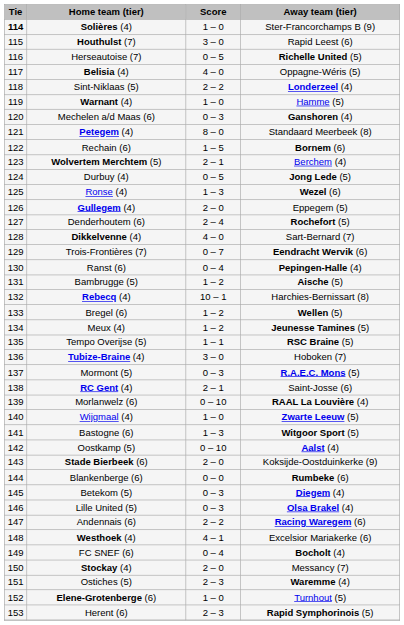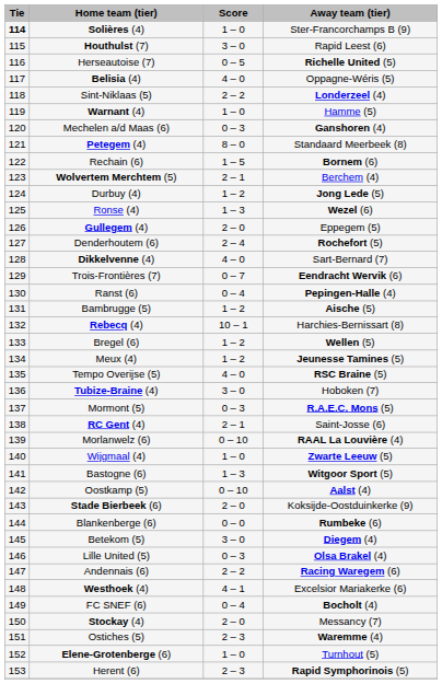 <table class="wikitable" style="width: 600px; background:WhiteSmoke; text-align:center; font-size:90%">
 <tr>
 <td scope="col" style="width:  5.00%; background:silver;"><strong>Tie</strong></td>
 <td scope="col" style="width: 36.25%; background:silver;"><strong>Home team (tier)</strong></td>
 <td scope="col" style="width: 12.50%; background:silver;"><strong>Score</strong></td>
 <td scope="col" style="width: 36.25%; background:silver;"><strong>Away team (tier)</strong></td>
 </tr>
 <tr>
 <td><strong>114</strong></td>
 <td><strong>Solières</strong> (4)</td>
 <td>1 – 0</td>
 <td>Ster-Francorchamps B (9)</td>
 </tr>
 <tr>
 <td>115</td>
 <td><strong>Houthulst</strong> (7)</td>
 <td>3 – 0</td>
 <td>Rapid Leest (6)</td>
 </tr>
 <tr>
 <td>116</td>
 <td>Herseautoise (7)</td>
 <td>0 – 5</td>
 <td><strong>Richelle United</strong> (5)</td>
 </tr>
 <tr>
 <td>117</td>
 <td><strong>Belisia</strong> (4)</td>
 <td>4 – 0</td>
 <td>Oppagne-Wéris (5)</td>
 </tr>
 <tr>
 <td>118</td>
 <td>Sint-Niklaas (5)</td>
 <td>2 – 2 </td>
 <td><strong><a href='#'>Londerzeel</a></strong> (4)</td>
 </tr>
 <tr>
 <td>119</td>
 <td><strong>Warnant</strong> (4)</td>
 <td>1 – 0</td>
 <td><a href='#'>Hamme</a> (5)</td>
 </tr>
 <tr>
 <td>120</td>
 <td>Mechelen a/d Maas (6)</td>
 <td>0 – 3</td>
 <td><strong>Ganshoren</strong> (4)</td>
 </tr>
 <tr>
 <td>121</td>
 <td><strong><a href='#'>Petegem</a></strong> (4)</td>
 <td>8 – 0</td>
 <td>Standaard Meerbeek (8)</td>
 </tr>
 <tr>
 <td>122</td>
 <td>Rechain (6)</td>
 <td>1 – 5</td>
 <td><strong>Bornem</strong> (6)</td>
 </tr>
 <tr>
 <td>123</td>
 <td><strong>Wolvertem Merchtem</strong> (5)</td>
 <td>2 – 1</td>
 <td><a href='#'>Berchem</a> (4)</td>
 </tr>
 <tr>
 <td>124</td>
 <td>Durbuy (4)</td>
-<td>0 – 5</td>
+<td>1 – 2</td>
 <td><strong>Jong Lede</strong> (5)</td>
 </tr>
 <tr>
 <td>125</td>
 <td><a href='#'>Ronse</a> (4)</td>
 <td>1 – 3</td>
 <td><strong>Wezel</strong> (6)</td>
 </tr>
 <tr>
 <td>126</td>
 <td><strong><a href='#'>Gullegem</a></strong> (4)</td>
 <td>2 – 0</td>
 <td>Eppegem (5)</td>
 </tr>
 <tr>
 <td>127</td>
 <td>Denderhoutem (6)</td>
 <td>2 – 4</td>
 <td><strong>Rochefort</strong> (5)</td>
 </tr>
 <tr>
 <td>128</td>
 <td><strong>Dikkelvenne</strong> (4)</td>
 <td>4 – 0</td>
 <td>Sart-Bernard (7)</td>
 </tr>
 <tr>
 <td>129</td>
 <td>Trois-Frontières (7)</td>
 <td>0 – 7</td>
 <td><strong>Eendracht Wervik</strong> (6)</td>
 </tr>
 <tr>
 <td>130</td>
 <td>Ranst (6)</td>
 <td>0 – 4</td>
 <td><strong>Pepingen-Halle</strong> (4)</td>
 </tr>
 <tr>
 <td>131</td>
 <td>Bambrugge (5)</td>
 <td>1 – 2</td>
 <td><strong>Aische</strong> (5)</td>
 </tr>
 <tr>
 <td>132</td>
 <td><strong><a href='#'>Rebecq</a></strong> (4)</td>
 <td>10 – 1</td>
 <td>Harchies-Bernissart (8)</td>
 </tr>
 <tr>
 <td>133</td>
 <td>Bregel (6)</td>
 <td>1 – 2</td>
 <td><strong>Wellen</strong> (5)</td>
 </tr>
 <tr>
 <td>134</td>
 <td>Meux (4)</td>
 <td>1 – 2</td>
 <td><strong>Jeunesse Tamines</strong> (5)</td>
 </tr>
 <tr>
 <td>135</td>
 <td>Tempo Overijse (5)</td>
-<td>1 – 1 </td>
+<td>4 – 0</td>
 <td><strong>RSC Braine</strong> (5)</td>
 </tr>
 <tr>
 <td>136</td>
 <td><strong><a href='#'>Tubize-Braine</a></strong> (4)</td>
 <td>3 – 0</td>
 <td>Hoboken (7)</td>
 </tr>
 <tr>
 <td>137</td>
 <td>Mormont (5)</td>
 <td>0 – 3</td>
 <td><strong><a href='#'>R.A.E.C. Mons</a></strong> (5)</td>
 </tr>
 <tr>
 <td>138</td>
 <td><strong><a href='#'>RC Gent</a></strong> (4)</td>
 <td>2 – 1</td>
 <td>Saint-Josse (6)</td>
 </tr>
 <tr>
 <td>139</td>
 <td>Morlanwelz (6)</td>
 <td>0 – 10</td>
 <td><strong>RAAL La Louvière</strong> (4)</td>
 </tr>
 <tr>
 <td>140</td>
 <td><a href='#'>Wijgmaal</a> (4)</td>
 <td>1 – 0</td>
 <td><strong><a href='#'>Zwarte Leeuw</a></strong> (5)</td>
 </tr>
 <tr>
 <td>141</td>
 <td>Bastogne (6)</td>
 <td>1 – 3</td>
 <td><strong>Witgoor Sport</strong> (5)</td>
 </tr>
 <tr>
 <td>142</td>
 <td>Oostkamp (5)</td>
 <td>0 – 10</td>
 <td><strong><a href='#'>Aalst</a></strong> (4)</td>
 </tr>
 <tr>
 <td>143</td>
 <td><strong>Stade Bierbeek</strong> (6)</td>
 <td>2 – 0</td>
 <td>Koksijde-Oostduinkerke (9)</td>
 </tr>
 <tr>
 <td>144</td>
 <td>Blankenberge (6)</td>
 <td>0 – 0 </td>
 <td><strong>Rumbeke</strong> (6)</td>
 </tr>
 <tr>
 <td>145</td>
 <td>Betekom (5)</td>
-<td>0 – 3</td>
+<td>3 – 0</td>
 <td><strong><a href='#'>Diegem</a></strong> (4)</td>
 </tr>
 <tr>
 <td>146</td>
 <td>Lille United (5)</td>
 <td>0 – 3</td>
 <td><strong><a href='#'>Olsa Brakel</a></strong> (4)</td>
 </tr>
 <tr>
 <td>147</td>
 <td>Andennais (6)</td>
 <td>2 – 2 </td>
 <td><strong><a href='#'>Racing Waregem</a></strong> (6)</td>
 </tr>
 <tr>
 <td>148</td>
 <td><strong>Westhoek</strong> (4)</td>
 <td>4 – 1</td>
 <td>Excelsior Mariakerke (6)</td>
 </tr>
 <tr>
 <td>149</td>
 <td>FC SNEF (6)</td>
 <td>0 – 4</td>
 <td><strong>Bocholt</strong> (4)</td>
 </tr>
 <tr>
 <td>150</td>
 <td><strong>Stockay</strong> (4)</td>
 <td>2 – 0</td>
 <td>Messancy (7)</td>
 </tr>
 <tr>
 <td>151</td>
 <td>Ostiches (5)</td>
 <td>2 – 3</td>
 <td><strong>Waremme</strong> (4)</td>
 </tr>
 <tr>
 <td>152</td>
 <td><strong>Elene-Grotenberge</strong> (6)</td>
 <td>1 – 0</td>
 <td><a href='#'>Turnhout</a> (5)</td>
 </tr>
 <tr>
 <td>153</td>
 <td>Herent (6)</td>
 <td>2 – 3</td>
 <td><strong>Rapid Symphorinois</strong> (5)</td>
 </tr>
 <tr>
 </tr>
 </table>
